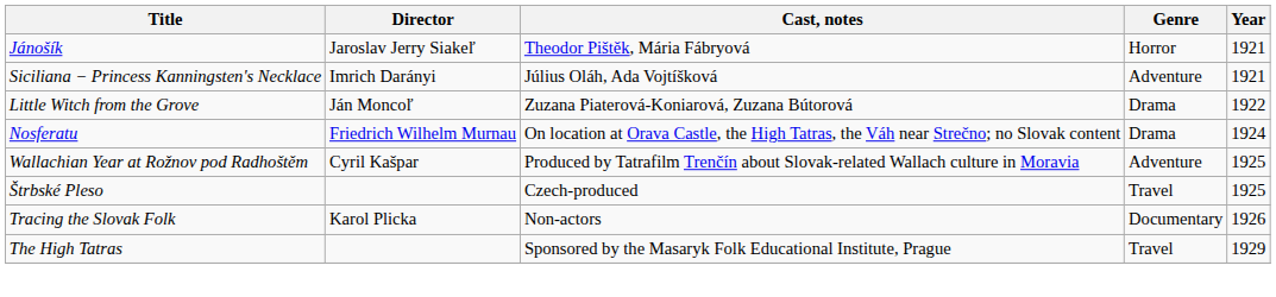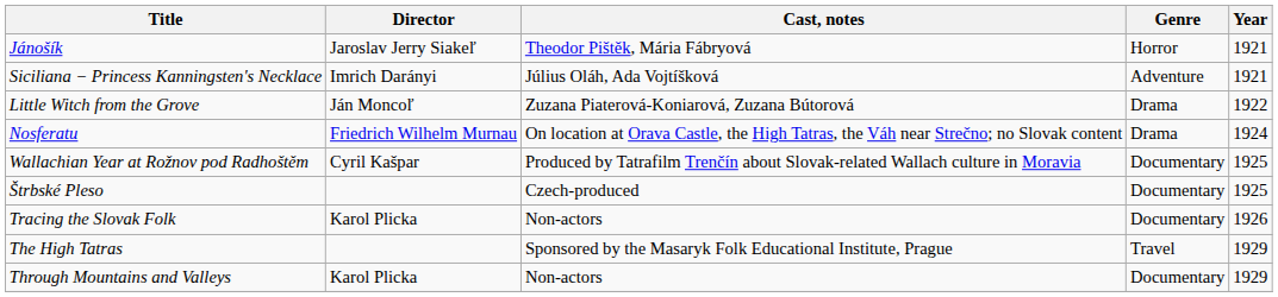 <table class="wikitable" style="font-size: 95%;">
 <tr |->
 <th>Title</th>
 <th>Director</th>
 <th>Cast, notes</th>
 <th>Genre</th>
 <th>Year</th>
 </tr>
 <tr>
 <td><em><a href='#'>Jánošík</a></em></td>
 <td>Jaroslav Jerry Siakeľ</td>
 <td><a href='#'>Theodor Pištěk</a>, Mária Fábryová</td>
 <td>Horror</td>
 <td>1921</td>
 </tr>
 <tr>
 <td><em>Siciliana − Princess Kanningsten's Necklace</em></td>
 <td>Imrich Darányi</td>
 <td>Július Oláh, Ada Vojtíšková</td>
 <td>Adventure</td>
 <td>1921</td>
 </tr>
 <tr>
 <td><em>Little Witch from the Grove</em></td>
 <td>Ján Moncoľ</td>
 <td>Zuzana Piaterová-Koniarová, Zuzana Bútorová</td>
 <td>Drama</td>
 <td>1922</td>
 </tr>
 <tr>
 <td><em><a href='#'>Nosferatu</a></em></td>
 <td><a href='#'>Friedrich Wilhelm Murnau</a></td>
 <td>On location at <a href='#'>Orava Castle</a>, the <a href='#'>High Tatras</a>, the <a href='#'>Váh</a> near <a href='#'>Strečno</a>; no Slovak content</td>
 <td>Drama</td>
 <td>1924</td>
 </tr>
 <tr>
 <td><em>Wallachian Year at Rožnov pod Radhoštěm</em></td>
 <td>Cyril Kašpar</td>
 <td>Produced by Tatrafilm <a href='#'>Trenčín</a> about Slovak-related Wallach culture in <a href='#'>Moravia</a></td>
-<td>Adventure</td>
+<td>Documentary</td>
 <td>1925</td>
 </tr>
 <tr>
 <td><em>Štrbské Pleso</em></td>
 <td></td>
 <td>Czech-produced</td>
-<td>Travel</td>
+<td>Documentary</td>
 <td>1925</td>
 </tr>
 <tr>
 <td><em>Tracing the Slovak Folk</em></td>
 <td>Karol Plicka</td>
 <td>Non-actors</td>
 <td>Documentary</td>
 <td>1926</td>
 </tr>
 <tr>
 <td><em>The High Tatras</em></td>
 <td></td>
 <td>Sponsored by the Masaryk Folk Educational Institute, Prague</td>
 <td>Travel</td>
 <td>1929</td>
 </tr>
 <tr>
+<td><em>Through Mountains and Valleys</em></td>
+<td>Karol Plicka</td>
+<td>Non-actors</td>
+<td>Documentary</td>
+<td>1929</td>
+</tr>
+<tr>
 </tr>
 </table>
